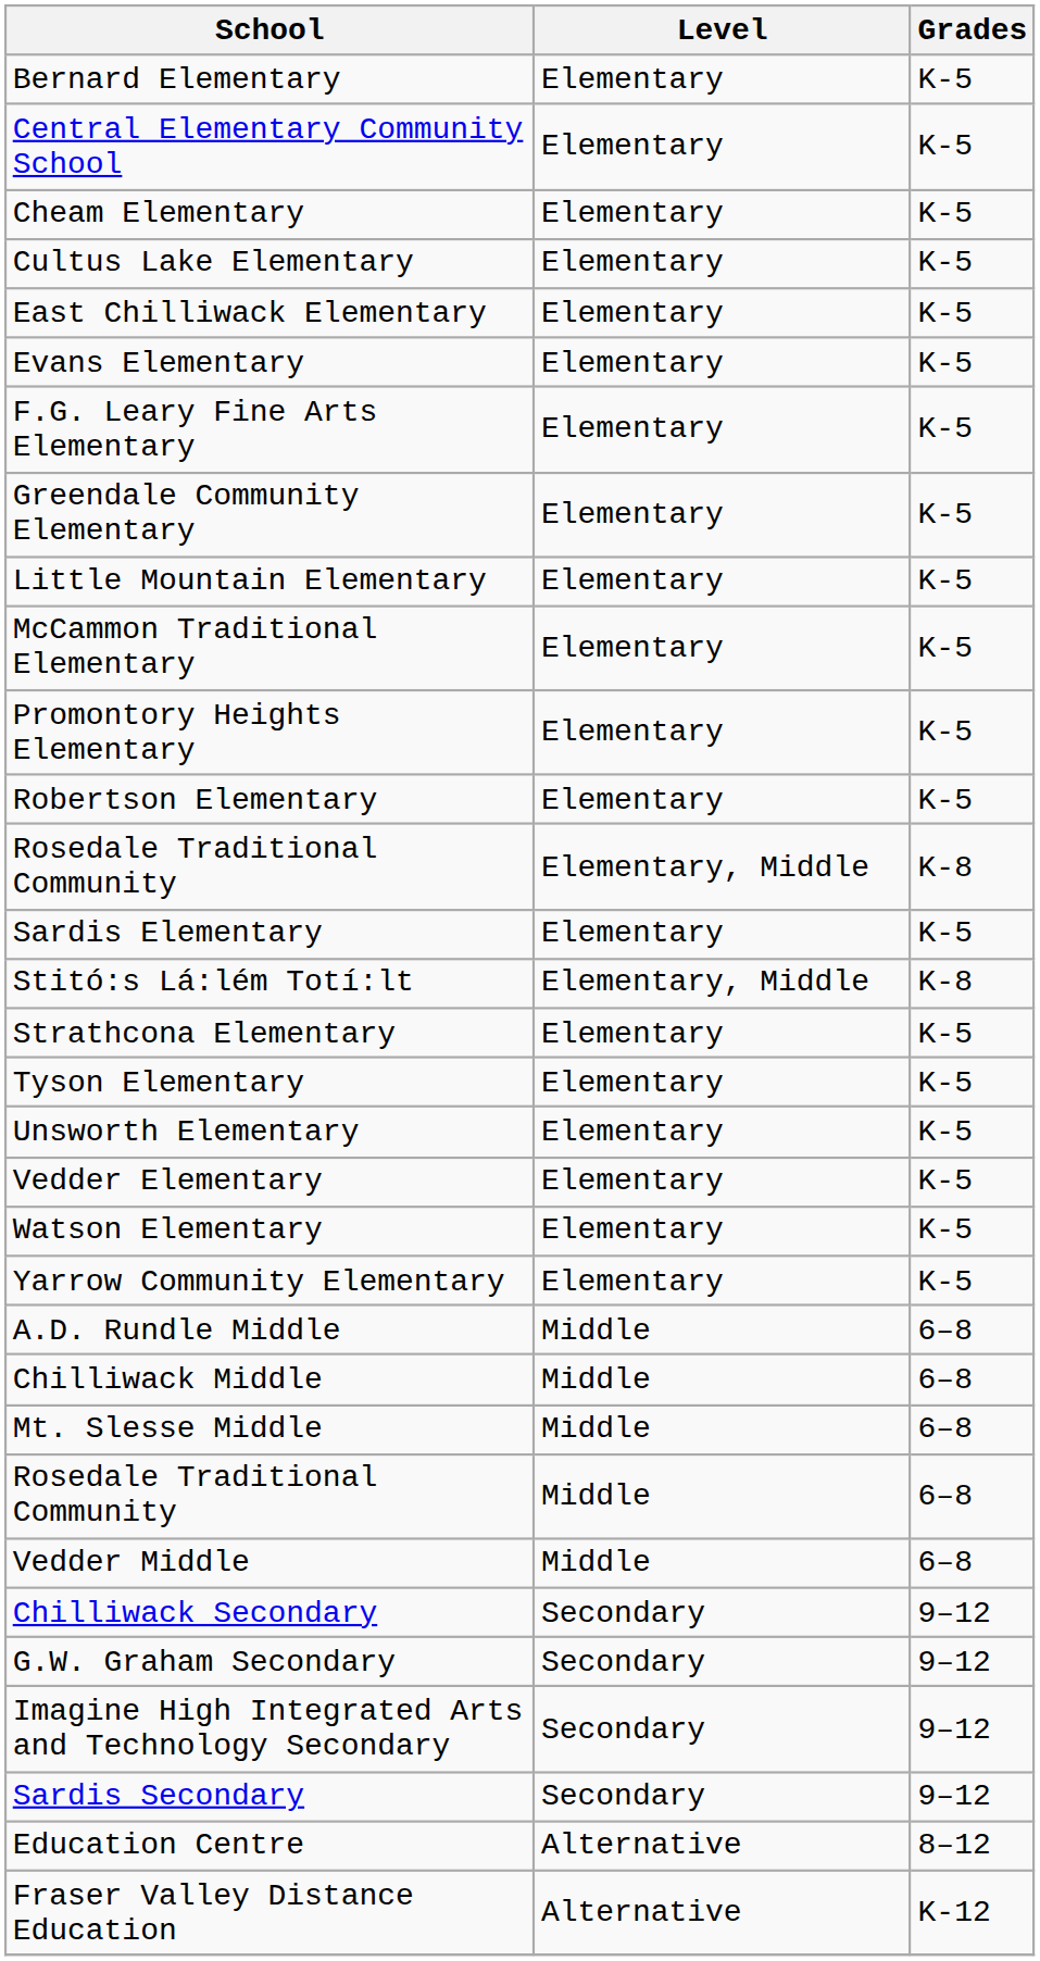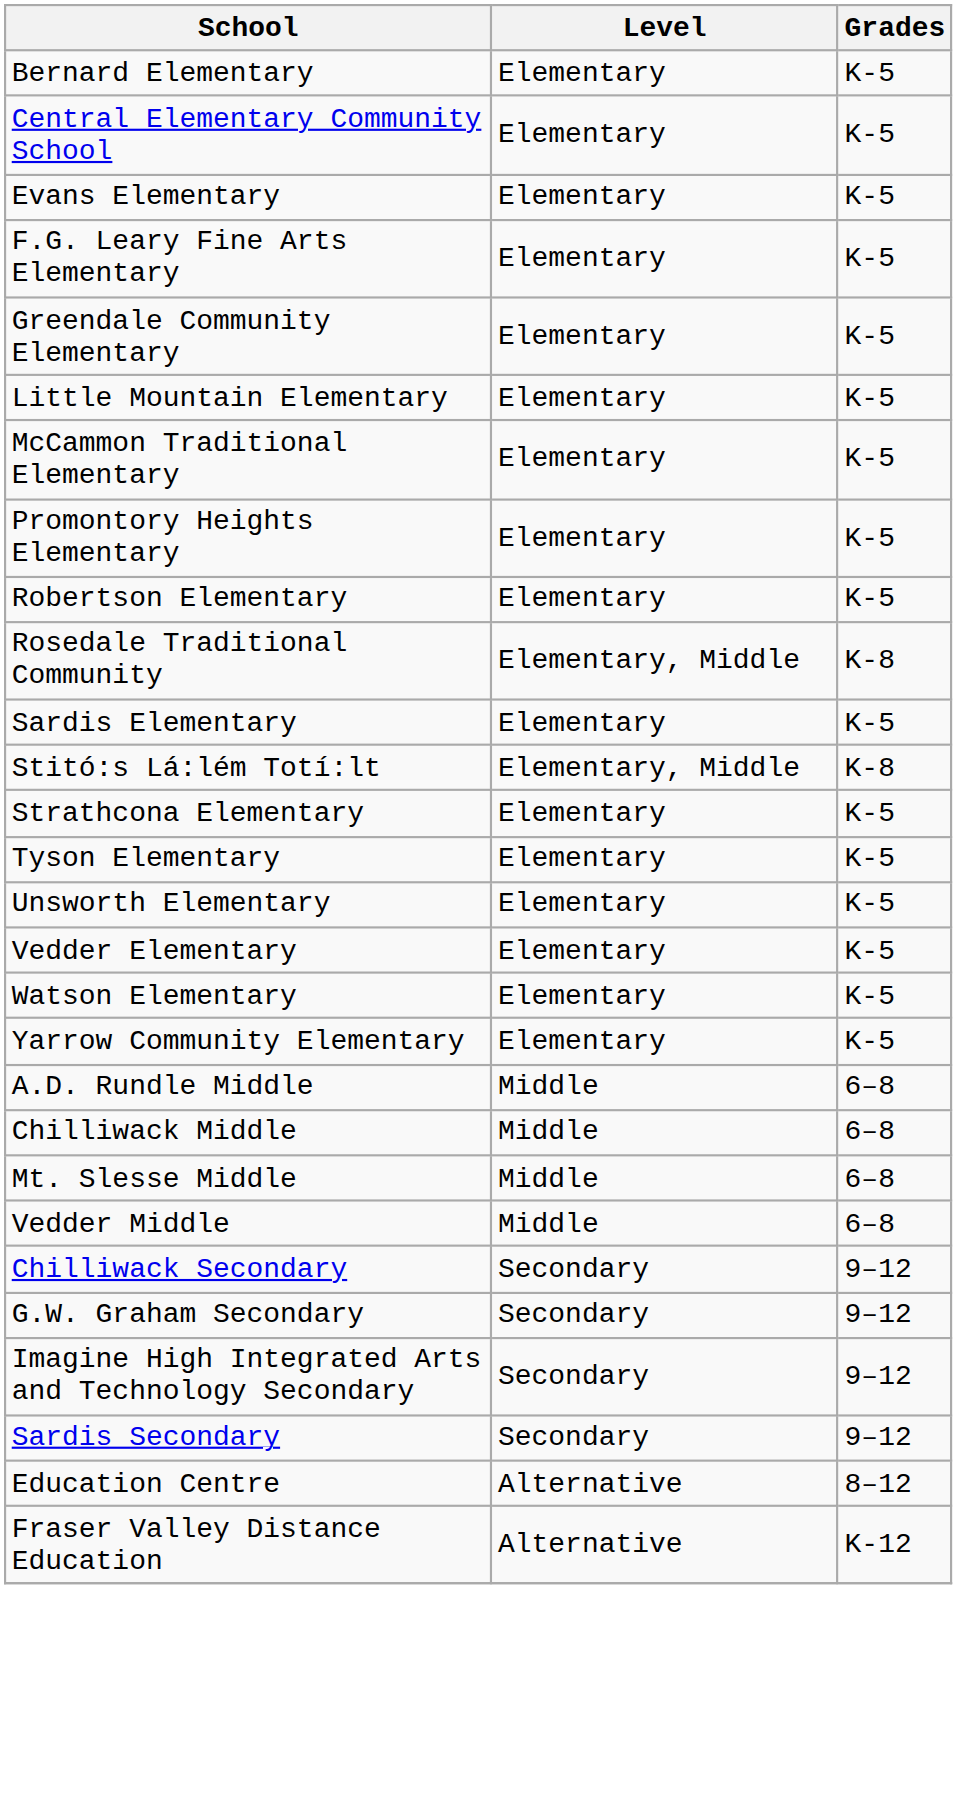 <table class="wikitable sortable">
 <tr>
 <th scope="col" width="220">School</th>
 <th scope="col" width="155">Level</th>
 <th>Grades</th>
 </tr>
 <tr>
 <td>Bernard Elementary</td>
 <td>Elementary</td>
 <td>K-5</td>
 </tr>
 <tr>
 <td><a href='#'>Central Elementary Community School</a></td>
-<td>Elementary</td>
-<td>K-5</td>
-</tr>
-<tr>
-<td>Cheam Elementary</td>
-<td>Elementary</td>
-<td>K-5</td>
-</tr>
-<tr>
-<td>Cultus Lake Elementary</td>
-<td>Elementary</td>
-<td>K-5</td>
-</tr>
-<tr>
-<td>East Chilliwack Elementary</td>
 <td>Elementary</td>
 <td>K-5</td>
 </tr>
 <tr>
 <td>Evans Elementary</td>
 <td>Elementary</td>
 <td>K-5</td>
 </tr>
 <tr>
 <td>F.G. Leary Fine Arts Elementary</td>
 <td>Elementary</td>
 <td>K-5</td>
 </tr>
 <tr>
 <td>Greendale Community Elementary</td>
 <td>Elementary</td>
 <td>K-5</td>
 </tr>
 <tr>
 <td>Little Mountain Elementary</td>
 <td>Elementary</td>
 <td>K-5</td>
 </tr>
 <tr>
 <td>McCammon Traditional Elementary</td>
 <td>Elementary</td>
 <td>K-5</td>
 </tr>
 <tr>
 <td>Promontory Heights Elementary</td>
 <td>Elementary</td>
 <td>K-5</td>
 </tr>
 <tr>
 <td>Robertson Elementary</td>
 <td>Elementary</td>
 <td>K-5</td>
 </tr>
 <tr>
 <td>Rosedale Traditional Community</td>
 <td>Elementary, Middle</td>
 <td>K-8</td>
 </tr>
 <tr>
 <td>Sardis Elementary</td>
 <td>Elementary</td>
 <td>K-5</td>
 </tr>
 <tr>
 <td>Stitó:s Lá:lém Totí:lt</td>
 <td>Elementary, Middle</td>
 <td>K-8</td>
 </tr>
 <tr>
 <td>Strathcona Elementary</td>
 <td>Elementary</td>
 <td>K-5</td>
 </tr>
 <tr>
 <td>Tyson Elementary</td>
 <td>Elementary</td>
 <td>K-5</td>
 </tr>
 <tr>
 <td>Unsworth Elementary</td>
 <td>Elementary</td>
 <td>K-5</td>
 </tr>
 <tr>
 <td>Vedder Elementary</td>
 <td>Elementary</td>
 <td>K-5</td>
 </tr>
 <tr>
 <td>Watson Elementary</td>
 <td>Elementary</td>
 <td>K-5</td>
 </tr>
 <tr>
 <td>Yarrow Community Elementary</td>
 <td>Elementary</td>
 <td>K-5</td>
 </tr>
 <tr>
 <td>A.D. Rundle Middle</td>
 <td>Middle</td>
 <td>6–8</td>
 </tr>
 <tr>
 <td>Chilliwack Middle</td>
 <td>Middle</td>
 <td>6–8</td>
 </tr>
 <tr>
 <td>Mt. Slesse Middle</td>
 <td>Middle</td>
 <td>6–8</td>
 </tr>
 <tr>
-<td>Rosedale Traditional Community</td>
-<td>Middle</td>
-<td>6–8</td>
-</tr>
-<tr>
 <td>Vedder Middle</td>
 <td>Middle</td>
 <td>6–8</td>
 </tr>
 <tr>
 <td><a href='#'>Chilliwack Secondary</a></td>
 <td>Secondary</td>
 <td>9–12</td>
 </tr>
 <tr>
 <td>G.W. Graham Secondary</td>
 <td>Secondary</td>
 <td>9–12</td>
 </tr>
 <tr>
 <td>Imagine High Integrated Arts and Technology Secondary</td>
 <td>Secondary</td>
 <td>9–12</td>
 </tr>
 <tr>
 <td><a href='#'>Sardis Secondary</a></td>
 <td>Secondary</td>
 <td>9–12</td>
 </tr>
 <tr>
 <td>Education Centre</td>
 <td>Alternative</td>
 <td>8–12</td>
 </tr>
 <tr>
 <td>Fraser Valley Distance Education</td>
 <td>Alternative</td>
 <td>K-12</td>
 </tr>
 <tr>
 </tr>
 </table>
